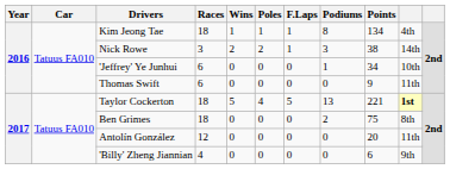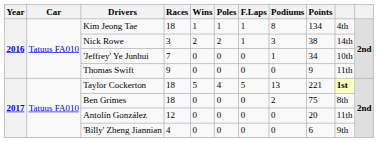 <table class="wikitable" style="font-size:85%">
 <tr>
 <th>Year</th>
 <th>Car</th>
 <th>Drivers</th>
 <th>Races</th>
 <th>Wins</th>
 <th>Poles</th>
 <th>F.Laps</th>
 <th>Podiums</th>
 <th>Points</th>
 <th></th>
 <th></th>
 </tr>
 <tr>
 <th rowspan="4"><a href='#'>2016</a></th>
 <td rowspan=4><a href='#'>Tatuus FA010</a></td>
 <td> Kim Jeong Tae</td>
 <td>18</td>
 <td>1</td>
 <td>1</td>
 <td>1</td>
 <td>8</td>
 <td>134</td>
 <td>4th</td>
 <td rowspan="4" style="background:#DFDFDF;"><strong>2nd</strong></td>
 </tr>
 <tr>
 <td> Nick Rowe</td>
 <td>3</td>
 <td>2</td>
 <td>2</td>
 <td>1</td>
 <td>3</td>
 <td>38</td>
 <td>14th</td>
 </tr>
 <tr>
 <td> 'Jeffrey' Ye Junhui</td>
-<td>6</td>
+<td>7</td>
 <td>0</td>
 <td>0</td>
 <td>0</td>
 <td>1</td>
 <td>34</td>
 <td>10th</td>
 </tr>
 <tr>
 <td> Thomas Swift</td>
-<td>6</td>
+<td>9</td>
 <td>0</td>
 <td>0</td>
 <td>0</td>
 <td>0</td>
 <td>9</td>
 <td>11th</td>
 </tr>
 <tr>
 <th rowspan="4"><a href='#'>2017</a></th>
 <td rowspan=4><a href='#'>Tatuus FA010</a></td>
 <td> Taylor Cockerton</td>
 <td>18</td>
 <td>5</td>
 <td>4</td>
 <td>5</td>
 <td>13</td>
 <td>221</td>
 <td style="background:#FFFFBF;"><strong>1st</strong></td>
 <td rowspan="4" style="background:#DFDFDF;"><strong>2nd</strong></td>
 </tr>
 <tr>
 <td> Ben Grimes</td>
 <td>18</td>
 <td>0</td>
 <td>0</td>
 <td>0</td>
 <td>2</td>
 <td>75</td>
 <td>8th</td>
 </tr>
 <tr>
 <td> Antolín González</td>
 <td>12</td>
 <td>0</td>
 <td>0</td>
 <td>0</td>
 <td>0</td>
 <td>20</td>
 <td>11th</td>
 </tr>
 <tr>
 <td> 'Billy' Zheng Jiannian</td>
 <td>4</td>
 <td>0</td>
 <td>0</td>
 <td>0</td>
 <td>0</td>
 <td>6</td>
 <td>9th</td>
 </tr>
 </table>
